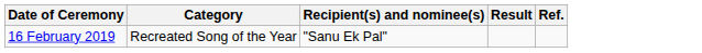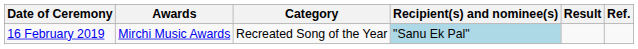 <table class="wikitable sortable">
 <tr>
 <th>Date of Ceremony</th>
+<th>Awards</th>
 <th>Category</th>
 <th>Recipient(s) and nominee(s)</th>
 <th>Result</th>
 <th>Ref.</th>
 </tr>
 <tr>
 <td><a href='#'>16 February 2019</a></td>
+<td><a href='#'>Mirchi Music Awards</a></td>
 <td>Recreated Song of the Year</td>
-<td>"Sanu Ek Pal"</td>
+<td style="background: lightblue;">"Sanu Ek Pal"</td>
 <td></td>
 <td></td>
 </tr>
 </table>
